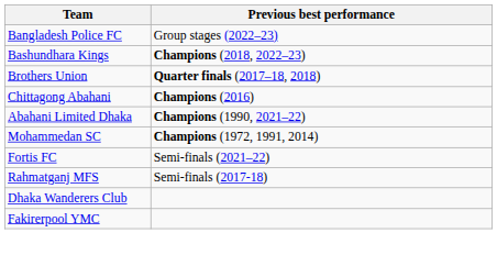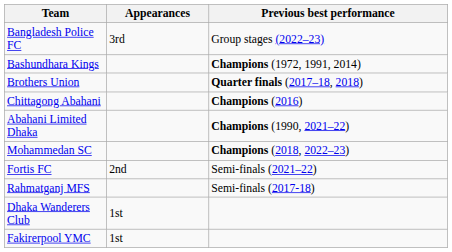 <table class="wikitable">
 <tr>
 <th style="width:16.67%;">Team</th>
+<th style="width:16.67%;">Appearances</th>
 <th width=39%>Previous best performance</th>
 </tr>
 <tr>
 <td><a href='#'>Bangladesh Police FC</a></td>
+<td>3rd</td>
 <td>Group stages  <a href='#'>(2022–23)</a></td>
 </tr>
 <tr>
 <td><a href='#'>Bashundhara Kings</a></td>
-<td><strong>Champions</strong> (<a href='#'>2018</a>, <a href='#'>2022–23</a>)</td>
+<td></td>
+<td><strong>Champions</strong> (1972, 1991, 2014)</td>
 </tr>
 <tr>
 <td><a href='#'>Brothers Union</a></td>
+<td></td>
 <td><strong>Quarter finals</strong> (<a href='#'>2017–18</a>, <a href='#'>2018</a>)</td>
 </tr>
 <tr>
 <td><a href='#'>Chittagong Abahani</a></td>
+<td></td>
 <td><strong>Champions</strong> (<a href='#'>2016</a>)</td>
 </tr>
 <tr>
 <td><a href='#'>Abahani Limited Dhaka</a></td>
+<td></td>
 <td><strong>Champions</strong> (1990, <a href='#'>2021–22</a>)</td>
 </tr>
 <tr>
 <td><a href='#'>Mohammedan SC</a></td>
-<td><strong>Champions</strong> (1972, 1991, 2014)</td>
+<td></td>
+<td><strong>Champions</strong> (<a href='#'>2018</a>, <a href='#'>2022–23</a>)</td>
 </tr>
 <tr>
 <td><a href='#'>Fortis FC</a></td>
+<td>2nd</td>
 <td>Semi-finals (<a href='#'>2021–22</a>)</td>
 </tr>
 <tr>
 <td><a href='#'>Rahmatganj MFS</a></td>
+<td></td>
 <td>Semi-finals (<a href='#'>2017-18</a>)</td>
 </tr>
 <tr>
 <td><a href='#'>Dhaka Wanderers Club</a></td>
+<td>1st</td>
 <td></td>
 </tr>
 <tr>
 <td><a href='#'>Fakirerpool YMC</a></td>
+<td>1st</td>
 <td></td>
 </tr>
 </table>
